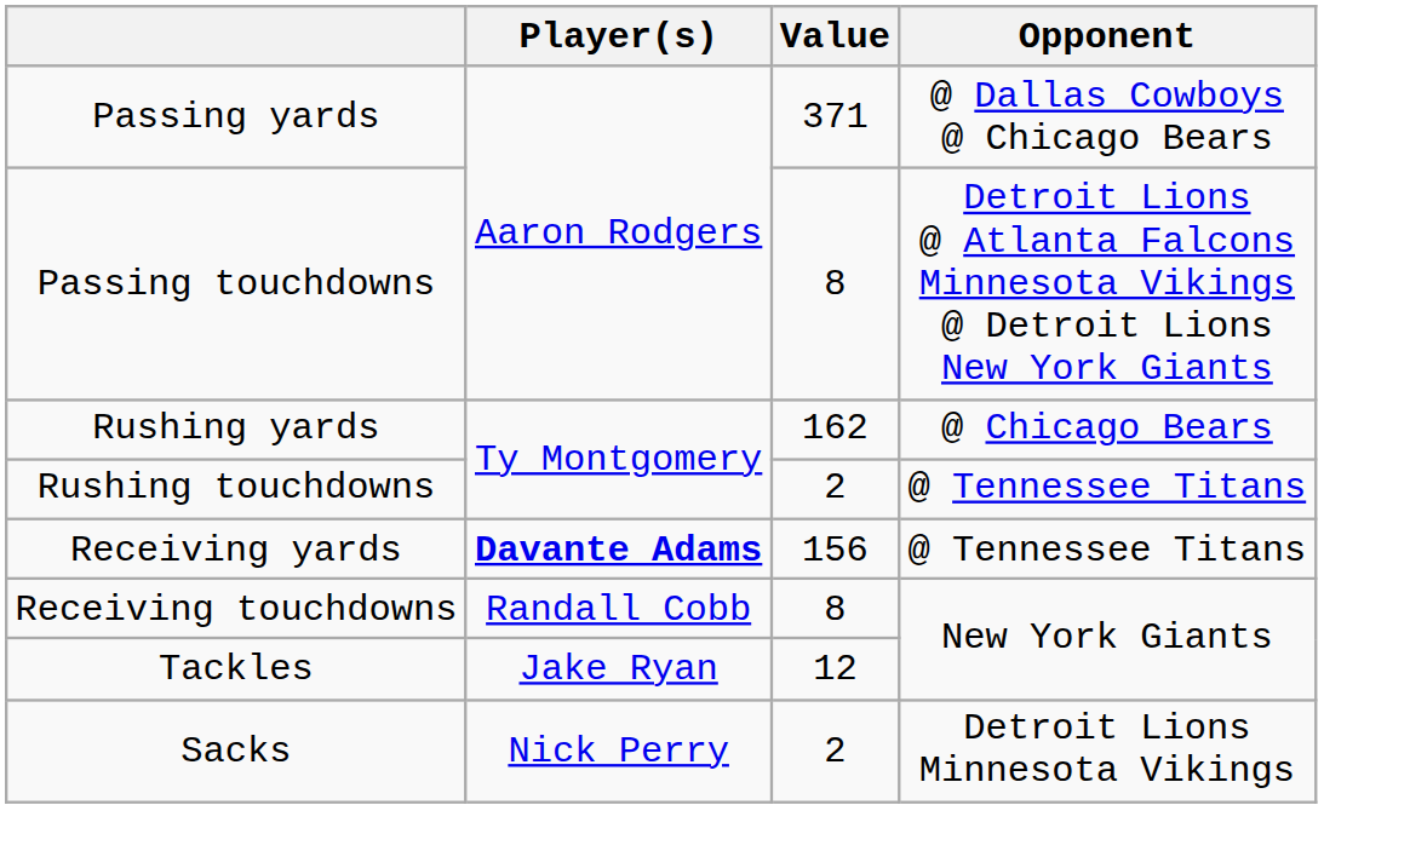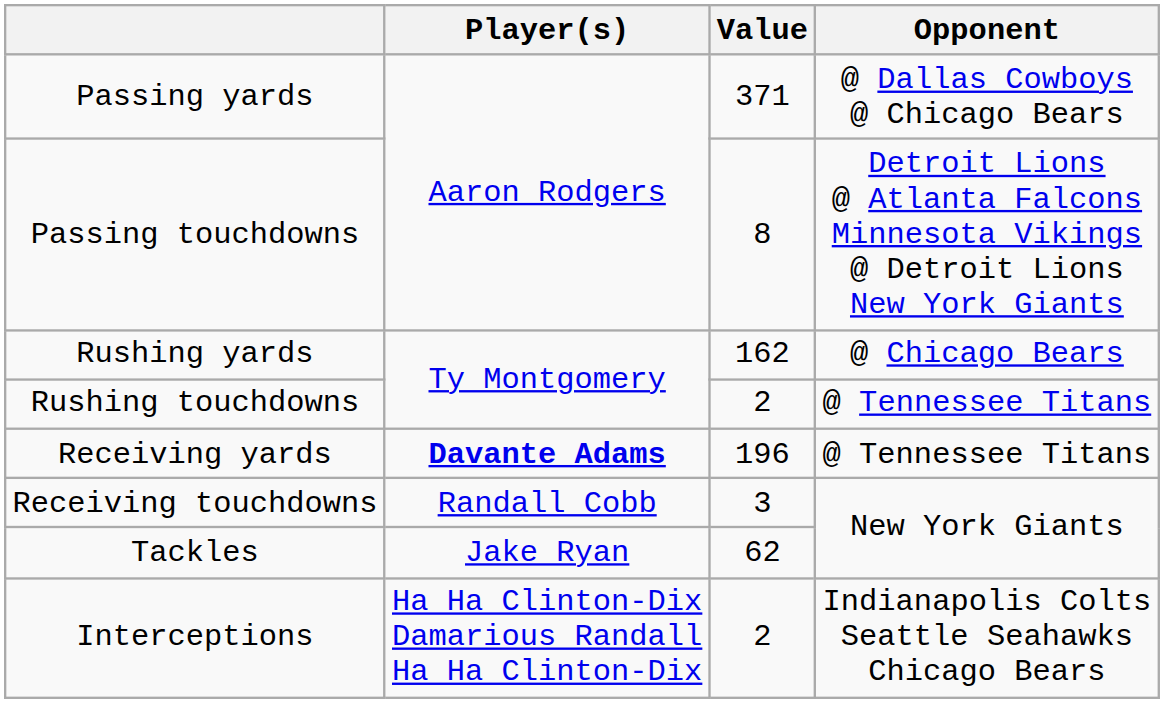 <table class="wikitable" style="background:#fdo;text-align:center">
 <tr>
 <th></th>
 <th>Player(s)</th>
 <th>Value</th>
 <th>Opponent</th>
 </tr>
 <tr>
 <td>Passing yards</td>
 <td rowspan=2><a href='#'>Aaron Rodgers</a></td>
 <td>371</td>
 <td>@ <a href='#'>Dallas Cowboys</a><br>@ Chicago Bears</td>
 </tr>
 <tr>
 <td>Passing touchdowns</td>
 <td>8</td>
 <td><a href='#'>Detroit Lions</a><br>@ <a href='#'>Atlanta Falcons</a><br><a href='#'>Minnesota Vikings</a><br>@ Detroit Lions<br><a href='#'>New York Giants</a></td>
 </tr>
 <tr>
 <td>Rushing yards</td>
 <td rowspan=2><a href='#'>Ty Montgomery</a></td>
 <td>162</td>
 <td>@ <a href='#'>Chicago Bears</a></td>
 </tr>
 <tr>
 <td>Rushing touchdowns</td>
 <td>2</td>
 <td>@ <a href='#'>Tennessee Titans</a></td>
 </tr>
 <tr>
 <td>Receiving yards</td>
 <td><strong><a href='#'>Davante Adams</a></strong></td>
-<td>156</td>
+<td>196</td>
 <td>@ Tennessee Titans</td>
 </tr>
 <tr>
 <td>Receiving touchdowns</td>
 <td><a href='#'>Randall Cobb</a></td>
-<td>8</td>
+<td>3</td>
 <td rowspan=2>New York Giants</td>
 </tr>
 <tr>
 <td>Tackles</td>
 <td><a href='#'>Jake Ryan</a></td>
-<td>12</td>
+<td>62</td>
 </tr>
 <tr>
-<td>Sacks</td>
-<td><a href='#'>Nick Perry</a><br></td>
+<td>Interceptions</td>
+<td><a href='#'>Ha Ha Clinton-Dix</a><br><a href='#'>Damarious Randall</a><br><a href='#'>Ha Ha Clinton-Dix</a></td>
 <td>2</td>
-<td>Detroit Lions<br>Minnesota Vikings</td>
+<td>Indianapolis Colts<br>Seattle Seahawks<br> Chicago Bears</td>
 </tr>
 </table>
